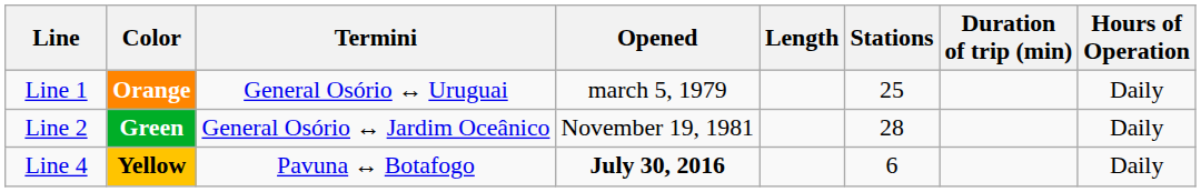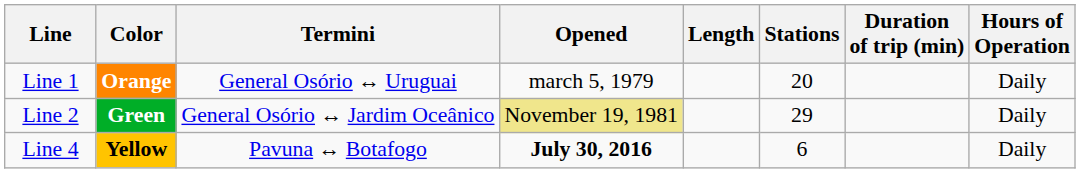 <table class="wikitable">
 <tr>
 <th align="center" width="60px">Line</th>
 <th align="center">Color</th>
 <th align="center">Termini</th>
 <th align="center">Opened</th>
 <th align="center">Length</th>
 <th align="center">Stations</th>
 <th align="center">Duration <br>of trip (min)</th>
 <th align="center">Hours of <br>Operation</th>
 </tr>
 <tr>
 <td align="center"><a href='#'>Line 1</a></td>
 <td bgcolor="#FF8500" align="center" style="color:white"><strong>Orange</strong></td>
 <td align="center"><a href='#'>General Osório</a> ↔ <a href='#'>Uruguai</a></td>
 <td align="center">march 5, 1979</td>
 <td align="center"></td>
-<td align="center">25</td>
+<td align="center">20</td>
 <td align="center"></td>
 <td align="center">Daily <br></td>
 </tr>
 <tr>
 <td align="center"><a href='#'>Line 2</a></td>
 <td bgcolor="#00AE27" align="center" style="color:white"><strong>Green</strong></td>
 <td align="center"><a href='#'>General Osório</a> ↔ <a href='#'>Jardim Oceânico</a></td>
-<td align="center">November 19, 1981</td>
+<td align="center" style="background: khaki;">November 19, 1981</td>
 <td align="center"></td>
-<td align="center">28</td>
+<td align="center">29</td>
 <td align="center"></td>
 <td align="center">Daily <br></td>
 </tr>
 <tr>
 <td align="center"><a href='#'>Line 4</a></td>
 <td bgcolor="FFC400" align="center"><strong>Yellow</strong></td>
 <td align="center"><a href='#'>Pavuna</a> ↔ <a href='#'>Botafogo</a></td>
 <td align="center"><strong>July 30, 2016</strong></td>
 <td align="center"></td>
 <td align="center">6</td>
 <td align="center"></td>
 <td align="center">Daily <br></td>
 </tr>
 </table>
